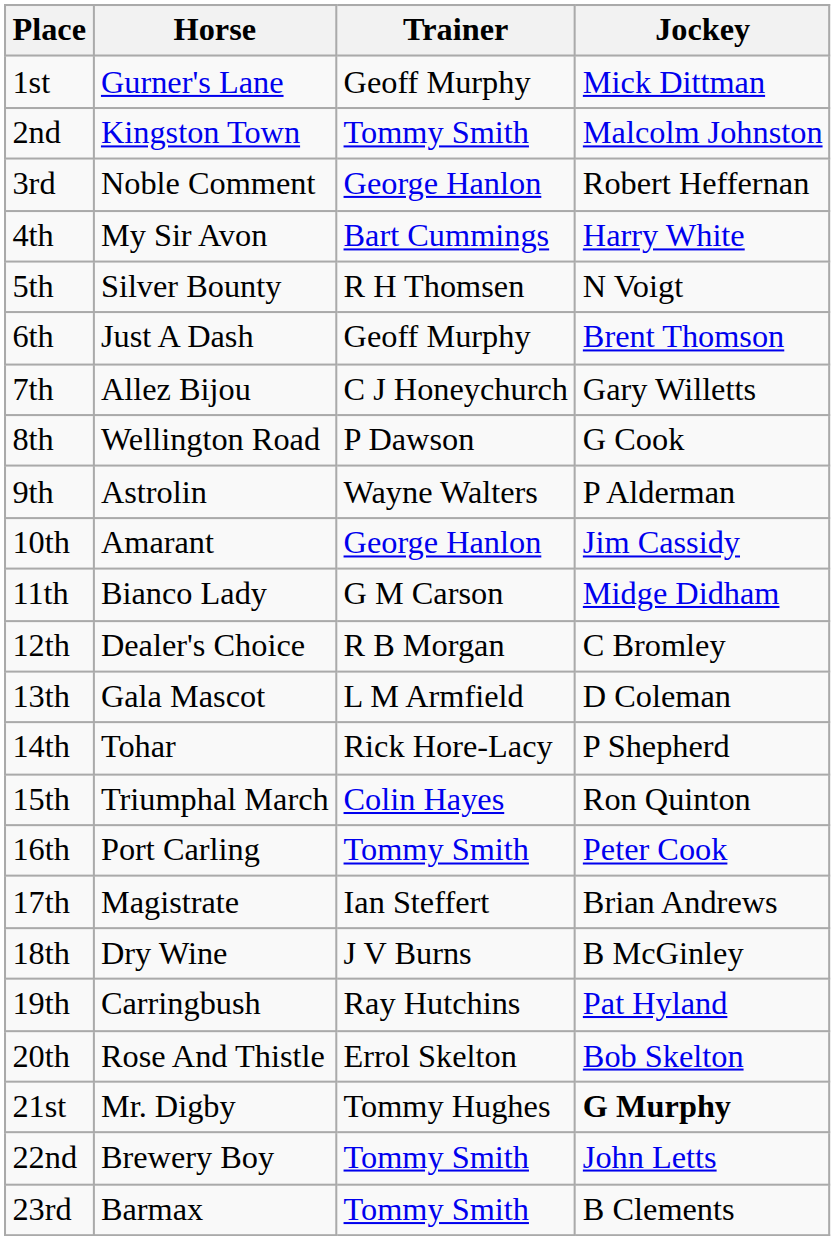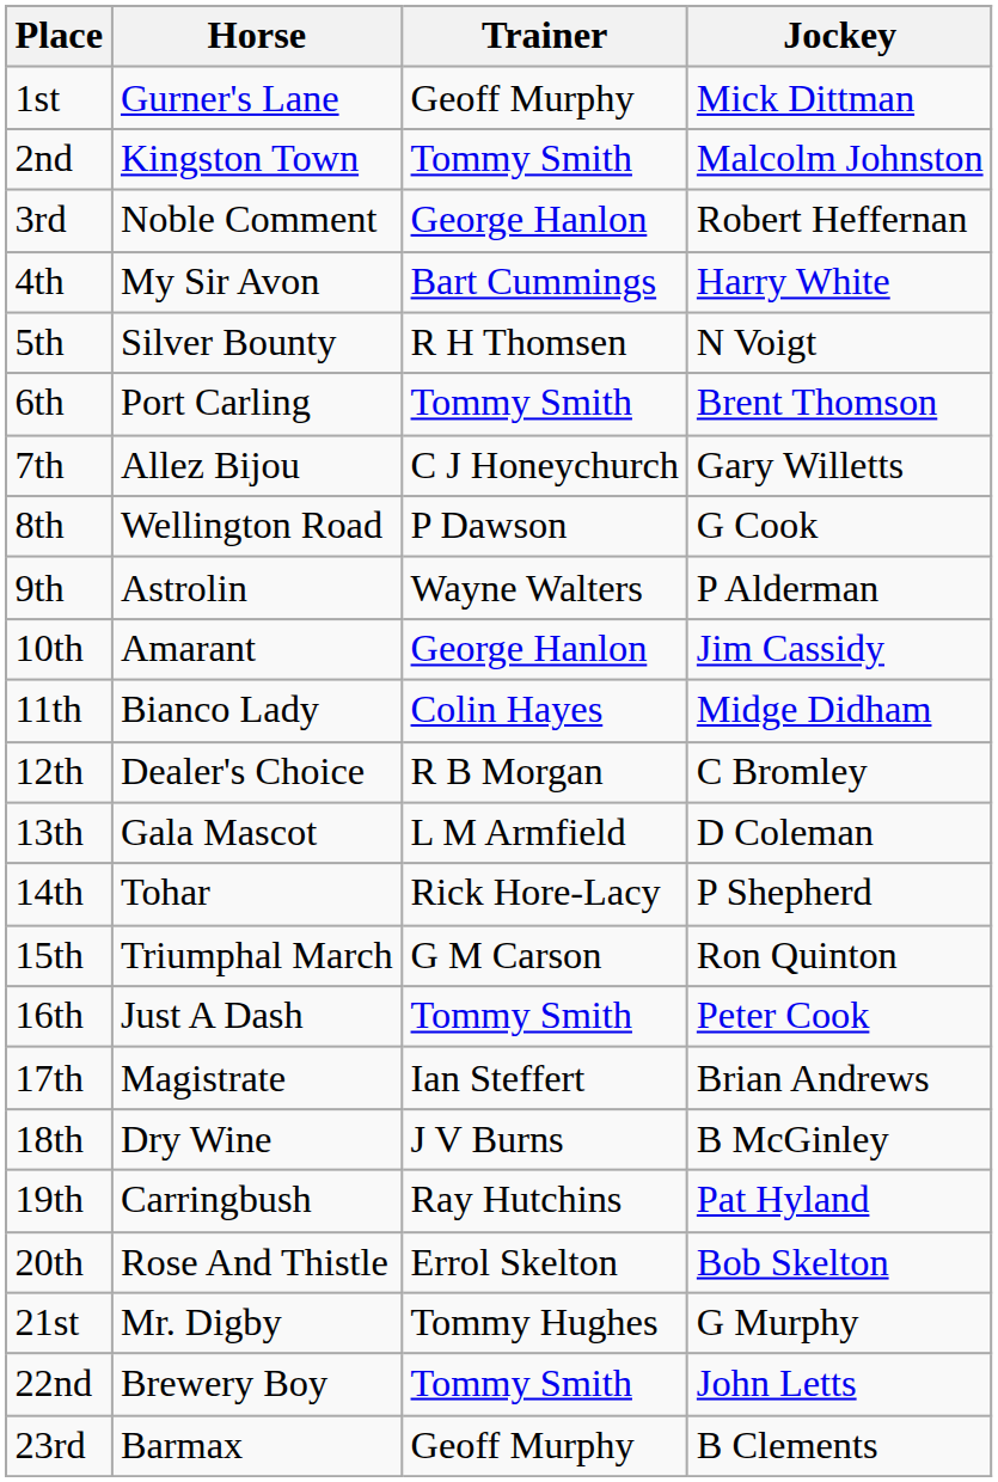 <table class="wikitable sortable">
 <tr>
 <th>Place</th>
 <th>Horse</th>
 <th>Trainer</th>
 <th>Jockey</th>
 </tr>
 <tr>
 <td>1st</td>
 <td><a href='#'>Gurner's Lane</a></td>
 <td>Geoff Murphy</td>
 <td><a href='#'>Mick Dittman</a></td>
 </tr>
 <tr>
 <td>2nd</td>
 <td><a href='#'>Kingston Town</a></td>
 <td><a href='#'>Tommy Smith</a></td>
 <td><a href='#'>Malcolm Johnston</a></td>
 </tr>
 <tr>
 <td>3rd</td>
 <td>Noble Comment</td>
 <td><a href='#'>George Hanlon</a></td>
 <td>Robert Heffernan</td>
 </tr>
 <tr>
 <td>4th</td>
 <td>My Sir Avon</td>
 <td><a href='#'>Bart Cummings</a></td>
 <td><a href='#'>Harry White</a></td>
 </tr>
 <tr>
 <td>5th</td>
 <td>Silver Bounty</td>
 <td>R H Thomsen</td>
 <td>N Voigt</td>
 </tr>
 <tr>
 <td>6th</td>
-<td>Just A Dash</td>
-<td>Geoff Murphy</td>
+<td>Port Carling</td>
+<td><a href='#'>Tommy Smith</a></td>
 <td><a href='#'>Brent Thomson</a></td>
 </tr>
 <tr>
 <td>7th</td>
 <td>Allez Bijou</td>
 <td>C J Honeychurch</td>
 <td>Gary Willetts</td>
 </tr>
 <tr>
 <td>8th</td>
 <td>Wellington Road</td>
 <td>P Dawson</td>
 <td>G Cook</td>
 </tr>
 <tr>
 <td>9th</td>
 <td>Astrolin</td>
 <td>Wayne Walters</td>
 <td>P Alderman</td>
 </tr>
 <tr>
 <td>10th</td>
 <td>Amarant</td>
 <td><a href='#'>George Hanlon</a></td>
 <td><a href='#'>Jim Cassidy</a></td>
 </tr>
 <tr>
 <td>11th</td>
 <td>Bianco Lady</td>
-<td>G M Carson</td>
+<td><a href='#'>Colin Hayes</a></td>
 <td><a href='#'>Midge Didham</a></td>
 </tr>
 <tr>
 <td>12th</td>
 <td>Dealer's Choice</td>
 <td>R B Morgan</td>
 <td>C Bromley</td>
 </tr>
 <tr>
 <td>13th</td>
 <td>Gala Mascot</td>
 <td>L M Armfield</td>
 <td>D Coleman</td>
 </tr>
 <tr>
 <td>14th</td>
 <td>Tohar</td>
 <td>Rick Hore-Lacy</td>
 <td>P Shepherd</td>
 </tr>
 <tr>
 <td>15th</td>
 <td>Triumphal March</td>
-<td><a href='#'>Colin Hayes</a></td>
+<td>G M Carson</td>
 <td>Ron Quinton</td>
 </tr>
 <tr>
 <td>16th</td>
-<td>Port Carling</td>
+<td>Just A Dash</td>
 <td><a href='#'>Tommy Smith</a></td>
 <td><a href='#'>Peter Cook</a></td>
 </tr>
 <tr>
 <td>17th</td>
 <td>Magistrate</td>
 <td>Ian Steffert</td>
 <td>Brian Andrews</td>
 </tr>
 <tr>
 <td>18th</td>
 <td>Dry Wine</td>
 <td>J V Burns</td>
 <td>B McGinley</td>
 </tr>
 <tr>
 <td>19th</td>
 <td>Carringbush</td>
 <td>Ray Hutchins</td>
 <td><a href='#'>Pat Hyland</a></td>
 </tr>
 <tr>
 <td>20th</td>
 <td>Rose And Thistle</td>
 <td>Errol Skelton</td>
 <td><a href='#'>Bob Skelton</a></td>
 </tr>
 <tr>
 <td>21st</td>
 <td>Mr. Digby</td>
 <td>Tommy Hughes</td>
-<td><strong>G Murphy</strong></td>
+<td>G Murphy</td>
 </tr>
 <tr>
 <td>22nd</td>
 <td>Brewery Boy</td>
 <td><a href='#'>Tommy Smith</a></td>
 <td><a href='#'>John Letts</a></td>
 </tr>
 <tr>
 <td>23rd</td>
 <td>Barmax</td>
-<td><a href='#'>Tommy Smith</a></td>
+<td>Geoff Murphy</td>
 <td>B Clements</td>
 </tr>
 </table>
